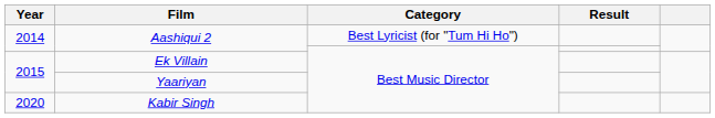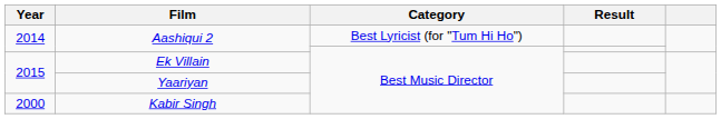 <table class="wikitable sortable">
 <tr>
 <th style="width:5%;">Year</th>
 <th style="width:25%;">Film</th>
 <th style="width:25%;">Category</th>
 <th style="width:10%;">Result</th>
 <th style="width:5%;"></th>
 </tr>
 <tr>
 <td style="text-align:center;" rowspan="2"><a href='#'>2014</a></td>
 <td style="text-align:center;" rowspan="2"><em><a href='#'>Aashiqui 2</a></em></td>
 <td style="text-align:center;"><a href='#'>Best Lyricist</a> (for "<a href='#'>Tum Hi Ho</a>")</td>
 <td></td>
 <td rowspan="2"></td>
 </tr>
 <tr>
 <td style="text-align:center;" rowspan="4"><a href='#'>Best Music Director</a></td>
 <td></td>
 </tr>
 <tr>
 <td style="text-align:center;" rowspan="2"><a href='#'>2015</a></td>
 <td style="text-align:center;"><em><a href='#'>Ek Villain</a></em></td>
 <td></td>
 <td rowspan="2"></td>
 </tr>
 <tr>
 <td style="text-align:center;"><em><a href='#'>Yaariyan</a></em></td>
 <td></td>
 </tr>
 <tr>
-<td style="text-align:center;"><a href='#'>2020</a></td>
+<td style="text-align:center;"><a href='#'>2000</a></td>
 <td style="text-align:center;"><em><a href='#'>Kabir Singh</a></em></td>
 <td></td>
 <td></td>
 </tr>
 </table>
